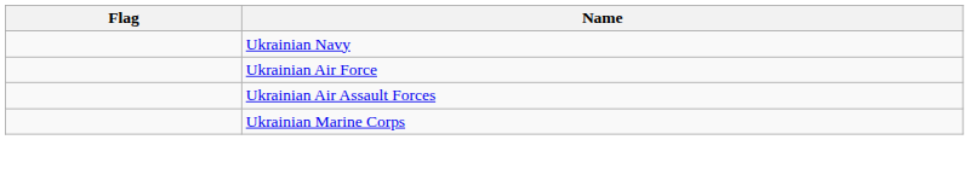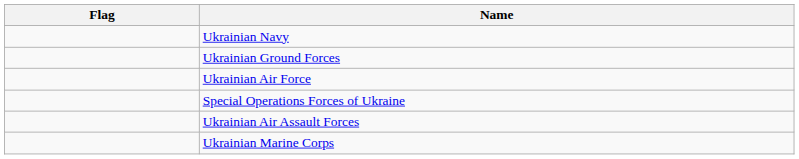 <table class="wikitable">
 <tr>
 <th width="225">Flag</th>
 <th width="700">Name</th>
 </tr>
 <tr>
 <td></td>
 <td><a href='#'>Ukrainian Navy</a></td>
 </tr>
 <tr>
 <td></td>
+<td><a href='#'>Ukrainian Ground Forces</a></td>
+</tr>
+<tr>
+<td></td>
 <td><a href='#'>Ukrainian Air Force</a></td>
+</tr>
+<tr>
+<td></td>
+<td><a href='#'>Special Operations Forces of Ukraine</a></td>
 </tr>
 <tr>
 <td></td>
 <td><a href='#'>Ukrainian Air Assault Forces</a></td>
 </tr>
 <tr>
 <td></td>
 <td><a href='#'>Ukrainian Marine Corps</a></td>
 </tr>
 </table>
